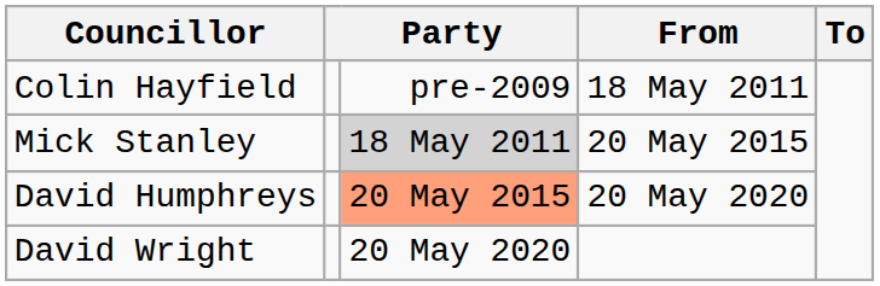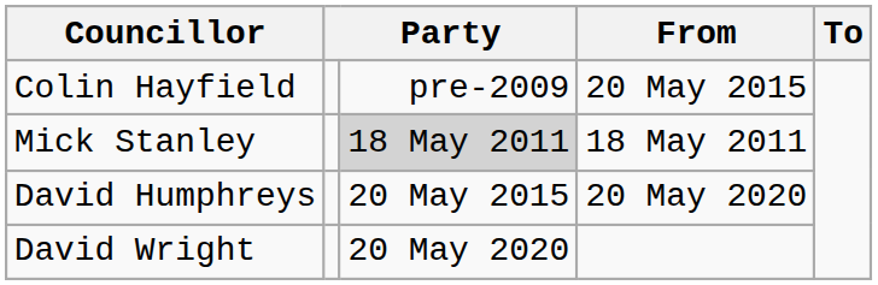 <table class=wikitable>
 <tr>
 <th>Councillor</th>
 <th colspan=2>Party</th>
 <th>From</th>
 <th>To</th>
 </tr>
 <tr>
 <td>Colin Hayfield</td>
 <td></td>
 <td align=right>pre-2009</td>
-<td align=right>18 May 2011</td>
+<td align=right>20 May 2015</td>
 </tr>
 <tr>
 <td>Mick Stanley</td>
 <td></td>
 <td align=right style="background: lightgrey;">18 May 2011</td>
-<td align=right>20 May 2015</td>
+<td align=right>18 May 2011</td>
 </tr>
 <tr>
 <td>David Humphreys</td>
 <td></td>
-<td align=right style="background: lightsalmon;">20 May 2015</td>
+<td align=right>20 May 2015</td>
 <td align=right>20 May 2020</td>
 </tr>
 <tr>
 <td>David Wright</td>
 <td></td>
 <td align=right>20 May 2020</td>
 <td align=right></td>
 </tr>
 </table>
